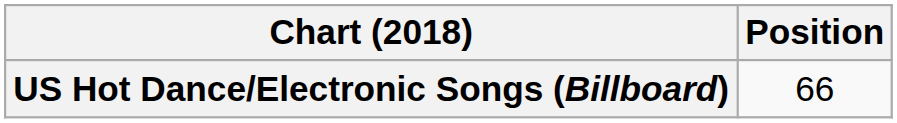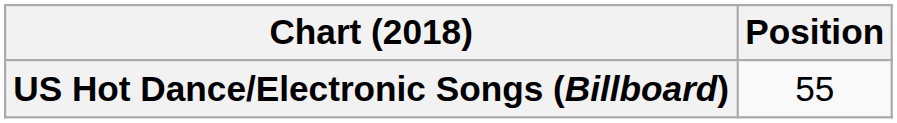 <table class="wikitable plainrowheaders" style="text-align:center">
 <tr>
 <th scope="col">Chart (2018)</th>
 <th scope="col">Position</th>
 </tr>
 <tr>
 <th scope="row">US Hot Dance/Electronic Songs (<em>Billboard</em>)</th>
-<td>66</td>
+<td>55</td>
 </tr>
 </table>
